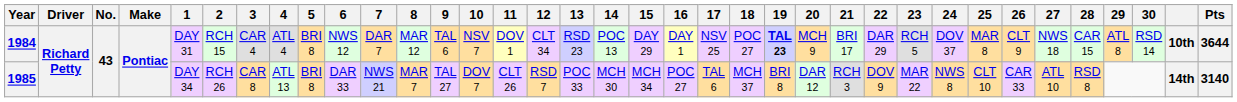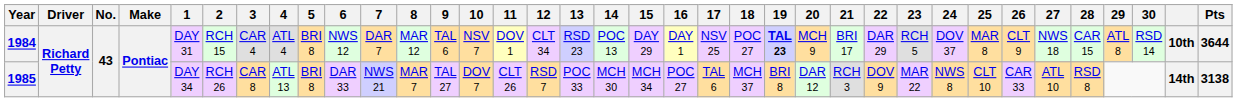 <table class="wikitable" style="text-align:center; font-size:75%">
 <tr>
 <th>Year</th>
 <th>Driver</th>
 <th>No.</th>
 <th>Make</th>
 <th>1</th>
 <th>2</th>
 <th>3</th>
 <th>4</th>
 <th>5</th>
 <th>6</th>
 <th>7</th>
 <th>8</th>
 <th>9</th>
 <th>10</th>
 <th>11</th>
 <th>12</th>
 <th>13</th>
 <th>14</th>
 <th>15</th>
 <th>16</th>
 <th>17</th>
 <th>18</th>
 <th>19</th>
 <th>20</th>
 <th>21</th>
 <th>22</th>
 <th>23</th>
 <th>24</th>
 <th>25</th>
 <th>26</th>
 <th>27</th>
 <th>28</th>
 <th>29</th>
 <th>30</th>
 <th></th>
 <th>Pts</th>
 </tr>
 <tr>
 <th><a href='#'>1984</a></th>
 <th rowspan=2><a href='#'>Richard Petty</a></th>
 <th rowspan=2>43</th>
 <th rowspan=2><a href='#'>Pontiac</a></th>
 <td style="background:#EFCFFF;"><a href='#'>DAY</a><br><small>31</small></td>
 <td style="background:#DFFFDF;"><a href='#'>RCH</a><br><small>15</small></td>
 <td style="background:#DFDFDF;"><a href='#'>CAR</a><br><small>4</small></td>
 <td style="background:#DFDFDF;"><a href='#'>ATL</a><br><small>4</small></td>
 <td style="background:#FFDF9F;"><a href='#'>BRI</a><br><small>8</small></td>
 <td style="background:#DFFFDF;"><a href='#'>NWS</a><br><small>12</small></td>
 <td style="background:#FFDF9F;"><a href='#'>DAR</a><br><small>7</small></td>
 <td style="background:#DFFFDF;"><a href='#'>MAR</a><br><small>12</small></td>
 <td style="background:#FFDF9F;"><a href='#'>TAL</a><br><small>6</small></td>
 <td style="background:#FFDF9F;"><a href='#'>NSV</a><br><small>7</small></td>
 <td style="background:#FFFFBF;"><a href='#'>DOV</a><br><small>1</small></td>
 <td style="background:#EFCFFF;"><a href='#'>CLT</a><br><small>34</small></td>
 <td style="background:#CFCFFF;"><a href='#'>RSD</a><br><small>23</small></td>
 <td style="background:#DFFFDF;"><a href='#'>POC</a><br><small>13</small></td>
 <td style="background:#EFCFFF;"><a href='#'>DAY</a><br><small>29</small></td>
 <td style="background:#FFFFBF;"><a href='#'>DAY</a><br><small>1</small></td>
 <td style="background:#EFCFFF;"><a href='#'>NSV</a><br><small>25</small></td>
 <td style="background:#EFCFFF;"><a href='#'>POC</a><br><small>27</small></td>
 <td style="background:#CFCFFF;"><strong><a href='#'>TAL</a><br><small>23</small></strong></td>
 <td style="background:#FFDF9F;"><a href='#'>MCH</a><br><small>9</small></td>
 <td style="background:#DFFFDF;"><a href='#'>BRI</a><br><small>17</small></td>
 <td style="background:#EFCFFF;"><a href='#'>DAR</a><br><small>29</small></td>
 <td style="background:#DFDFDF;"><a href='#'>RCH</a><br><small>5</small></td>
 <td style="background:#EFCFFF;"><a href='#'>DOV</a><br><small>37</small></td>
 <td style="background:#FFDF9F;"><a href='#'>MAR</a><br><small>8</small></td>
 <td style="background:#FFDF9F;"><a href='#'>CLT</a><br><small>9</small></td>
 <td style="background:#DFFFDF;"><a href='#'>NWS</a><br><small>18</small></td>
 <td style="background:#DFFFDF;"><a href='#'>CAR</a><br><small>15</small></td>
 <td style="background:#FFDF9F;"><a href='#'>ATL</a><br><small>8</small></td>
 <td style="background:#DFFFDF;"><a href='#'>RSD</a><br><small>14</small></td>
 <th>10th</th>
 <th>3644</th>
 </tr>
 <tr>
 <th><a href='#'>1985</a></th>
 <td style="background:#EFCFFF;"><a href='#'>DAY</a><br><small>34</small></td>
 <td style="background:#EFCFFF;"><a href='#'>RCH</a><br><small>26</small></td>
 <td style="background:#FFDF9F;"><a href='#'>CAR</a><br><small>8</small></td>
 <td style="background:#DFFFDF;"><a href='#'>ATL</a><br><small>13</small></td>
 <td style="background:#FFDF9F;"><a href='#'>BRI</a><br><small>8</small></td>
 <td style="background:#EFCFFF;"><a href='#'>DAR</a><br><small>33</small></td>
 <td style="background:#CFCFFF;"><a href='#'>NWS</a><br><small>21</small></td>
 <td style="background:#FFDF9F;"><a href='#'>MAR</a><br><small>7</small></td>
 <td style="background:#EFCFFF;"><a href='#'>TAL</a><br><small>27</small></td>
 <td style="background:#FFDF9F;"><a href='#'>DOV</a><br><small>7</small></td>
 <td style="background:#EFCFFF;"><a href='#'>CLT</a><br><small>26</small></td>
 <td style="background:#FFDF9F;"><a href='#'>RSD</a><br><small>7</small></td>
 <td style="background:#EFCFFF;"><a href='#'>POC</a><br><small>33</small></td>
 <td style="background:#EFCFFF;"><a href='#'>MCH</a><br><small>30</small></td>
 <td style="background:#EFCFFF;"><a href='#'>MCH</a><br><small>34</small></td>
 <td style="background:#EFCFFF;"><a href='#'>POC</a><br><small>27</small></td>
 <td style="background:#FFDF9F;"><a href='#'>TAL</a><br><small>6</small></td>
 <td style="background:#EFCFFF;"><a href='#'>MCH</a><br><small>37</small></td>
 <td style="background:#FFDF9F;"><a href='#'>BRI</a><br><small>8</small></td>
 <td style="background:#DFFFDF;"><a href='#'>DAR</a><br><small>12</small></td>
 <td style="background:#DFDFDF;"><a href='#'>RCH</a><br><small>3</small></td>
 <td style="background:#FFDF9F;"><a href='#'>DOV</a><br><small>9</small></td>
 <td style="background:#EFCFFF;"><a href='#'>MAR</a><br><small>22</small></td>
 <td style="background:#FFDF9F;"><a href='#'>NWS</a><br><small>8</small></td>
 <td style="background:#FFDF9F;"><a href='#'>CLT</a><br><small>10</small></td>
 <td style="background:#EFCFFF;"><a href='#'>CAR</a><br><small>33</small></td>
 <td style="background:#FFDF9F;"><a href='#'>ATL</a><br><small>10</small></td>
 <td style="background:#FFDF9F;"><a href='#'>RSD</a><br><small>8</small></td>
 <td colspan=2></td>
 <th>14th</th>
-<th>3140</th>
+<th>3138</th>
 </tr>
 </table>
